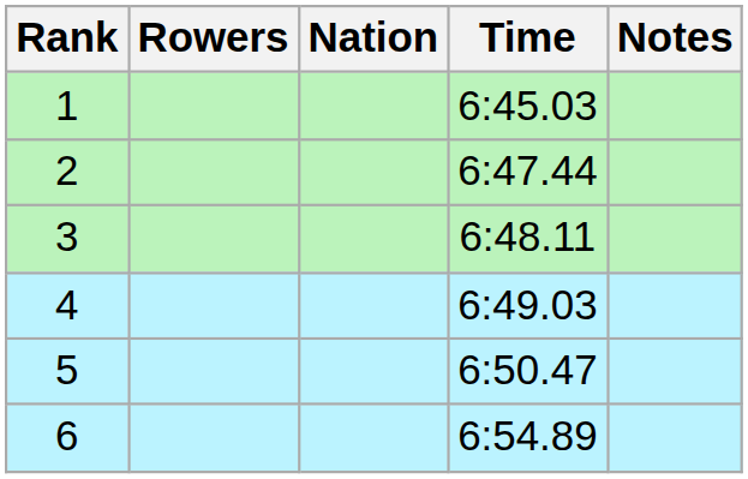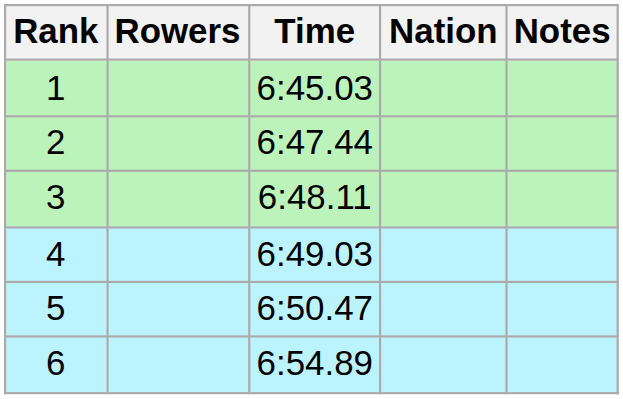 <table class="wikitable sortable" style="text-align:center">
 <tr>
 <th>Rank</th>
 <th>Rowers</th>
+<th>Time</th>
 <th>Nation</th>
-<th>Time</th>
 <th>Notes</th>
 </tr>
 <tr bgcolor=bbf3bb>
 <td>1</td>
 <td align=left data-sort-value="Holmes, Andy"></td>
+<td>6:45.03</td>
 <td align=left></td>
-<td>6:45.03</td>
 <td></td>
 </tr>
 <tr bgcolor=bbf3bb>
 <td>2</td>
 <td align=left data-sort-value="Belleghem, Wim Van"></td>
+<td>6:47.44</td>
 <td align=left></td>
-<td>6:47.44</td>
 <td></td>
 </tr>
 <tr bgcolor=bbf3bb>
 <td>3</td>
 <td align=left data-sort-value="Ertel, Carl"></td>
+<td>6:48.11</td>
 <td align=left></td>
-<td>6:48.11</td>
 <td></td>
 </tr>
 <tr bgcolor=bbf3ff>
 <td>4</td>
 <td align=left data-sort-value="Lacasa, Laurent"></td>
+<td>6:49.03</td>
 <td align=left></td>
-<td>6:49.03</td>
 <td></td>
 </tr>
 <tr bgcolor=bbf3ff>
 <td>5</td>
 <td align=left data-sort-value="Bausback, Kurt"></td>
+<td>6:50.47</td>
 <td align=left></td>
-<td>6:50.47</td>
 <td></td>
 </tr>
 <tr bgcolor=bbf3ff>
 <td>6</td>
 <td align=left data-sort-value="Carvalho, Ricardo de"></td>
+<td>6:54.89</td>
 <td align=left></td>
-<td>6:54.89</td>
 <td></td>
 </tr>
 </table>
